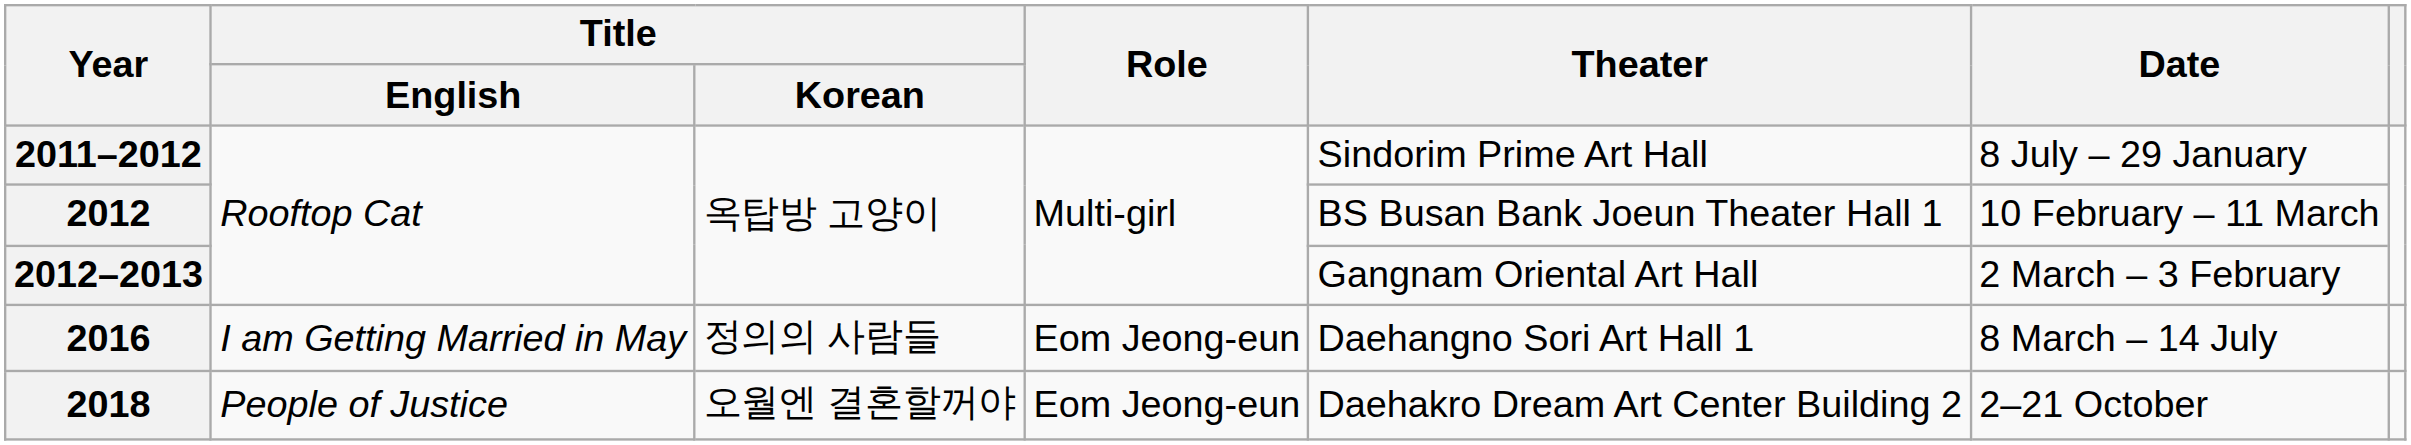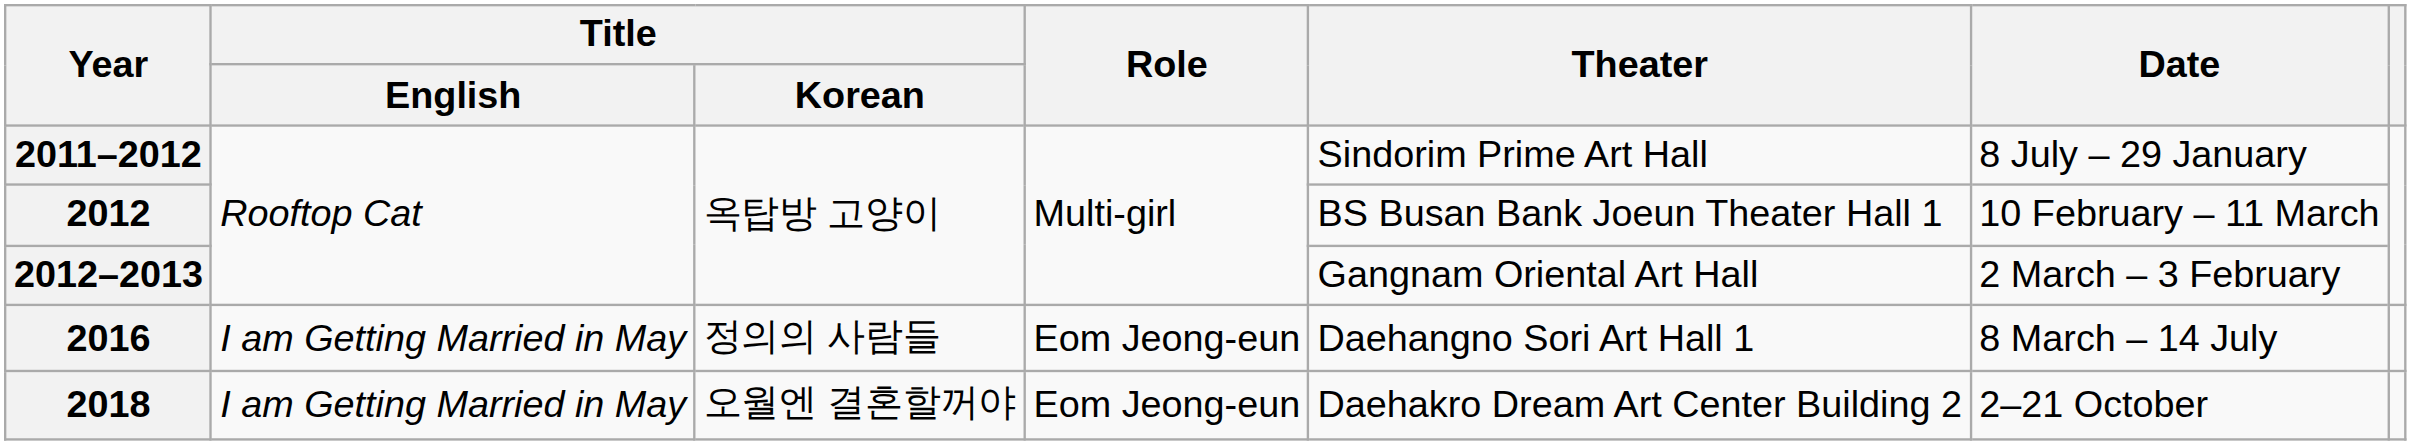 <table class="wikitable plainrowheaders sortable">
 <tr>
 <th rowspan="2" scope="col">Year</th>
 <th colspan="2" scope="col">Title</th>
 <th rowspan="2" scope="col">Role</th>
 <th rowspan="2" scope="col">Theater</th>
 <th rowspan="2" scope="col">Date</th>
 <th rowspan="2" class="unsortable" scope="col"></th>
 </tr>
 <tr>
 <th>English</th>
 <th>Korean</th>
 </tr>
 <tr>
 <th scope="row">2011–2012</th>
 <td rowspan="3"><em>Rooftop Cat</em></td>
 <td rowspan="3">옥탑방 고양이</td>
 <td rowspan="3">Multi-girl</td>
 <td>Sindorim Prime Art Hall</td>
 <td>8 July – 29 January</td>
 <td rowspan="3"></td>
 </tr>
 <tr>
 <th scope="row">2012</th>
 <td>BS Busan Bank Joeun Theater Hall 1</td>
 <td>10 February – 11 March</td>
 </tr>
 <tr>
 <th scope="row">2012–2013</th>
 <td>Gangnam Oriental Art Hall</td>
 <td>2 March – 3 February</td>
 </tr>
 <tr>
 <th scope="row">2016</th>
 <td><em>I am Getting Married in May</em></td>
 <td>정의의 사람들</td>
 <td>Eom Jeong-eun</td>
 <td>Daehangno Sori Art Hall 1</td>
 <td>8 March – 14 July</td>
 <td></td>
 </tr>
 <tr>
 <th scope="row">2018</th>
-<td><em>People of Justice</em></td>
+<td><em>I am Getting Married in May</em></td>
 <td>오월엔 결혼할꺼야</td>
 <td>Eom Jeong-eun</td>
 <td>Daehakro Dream Art Center Building 2</td>
 <td>2–21 October</td>
 <td></td>
 </tr>
 </table>
